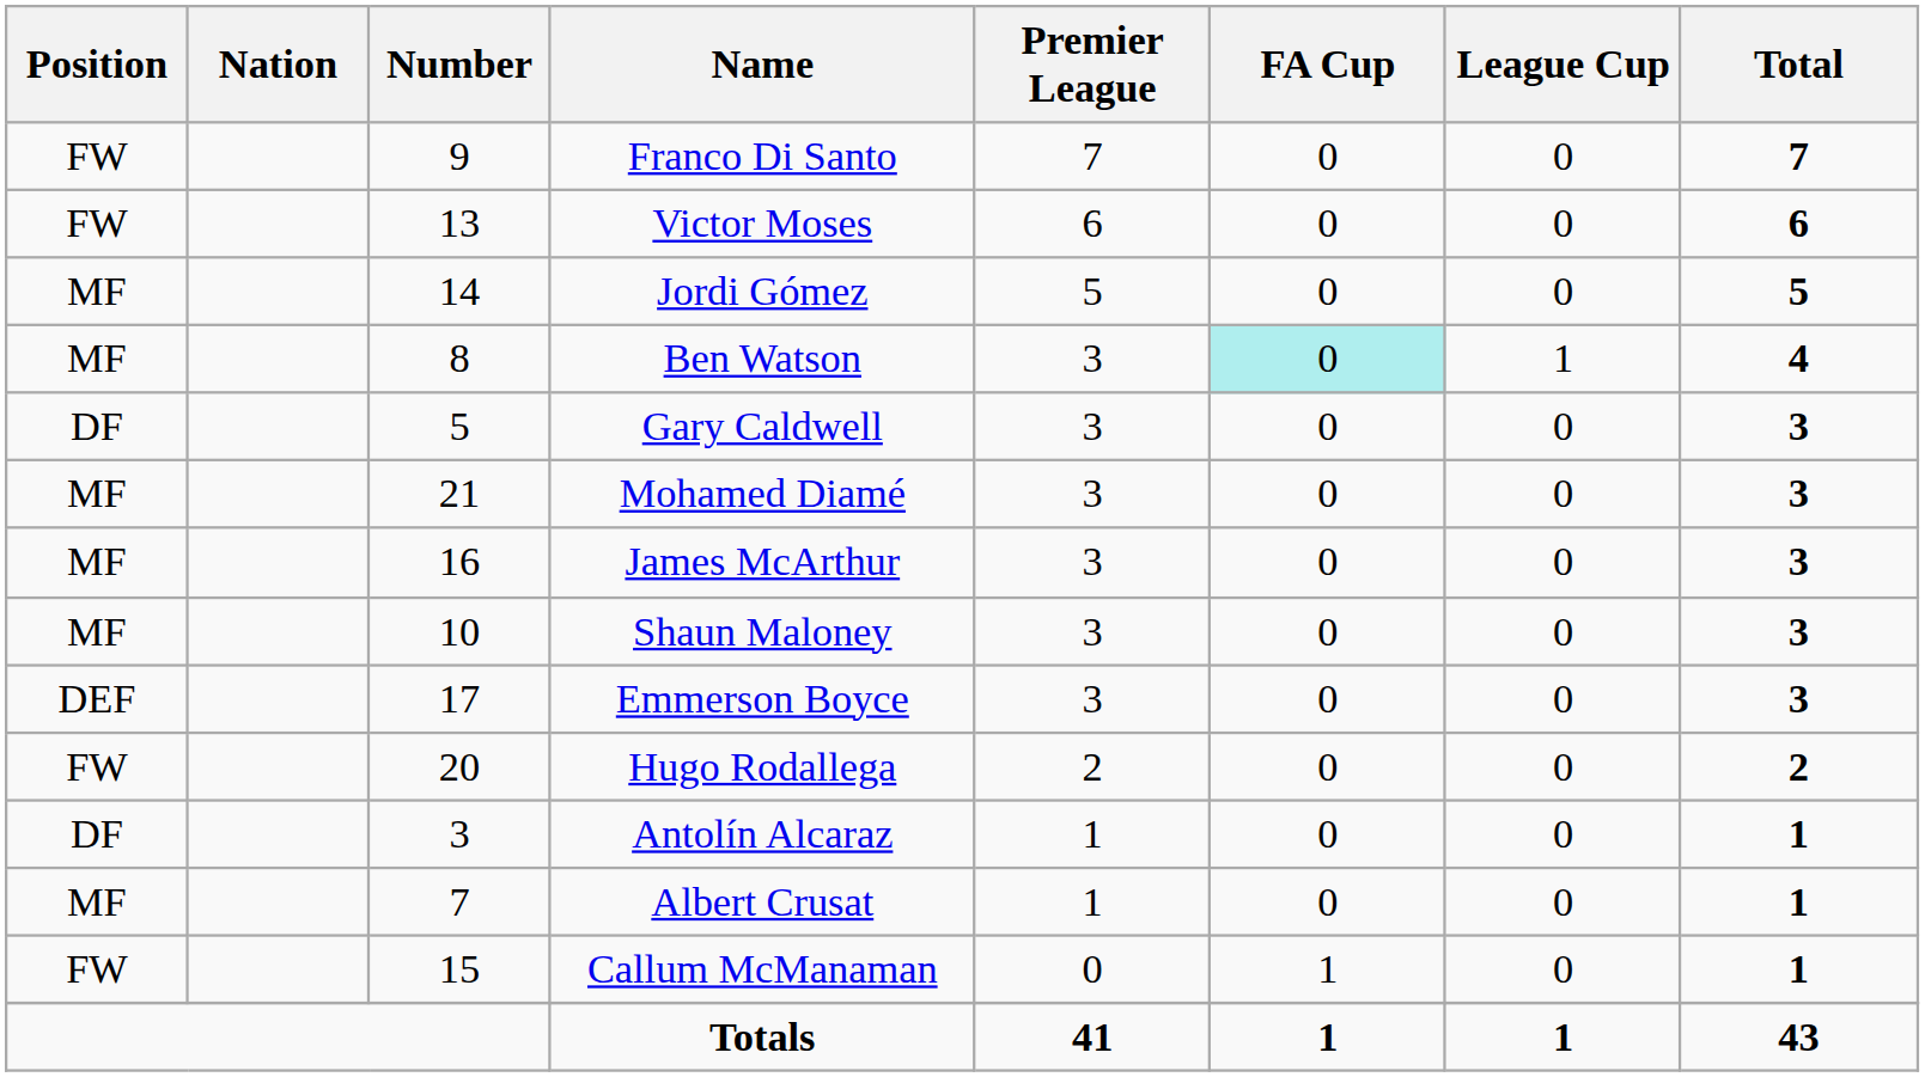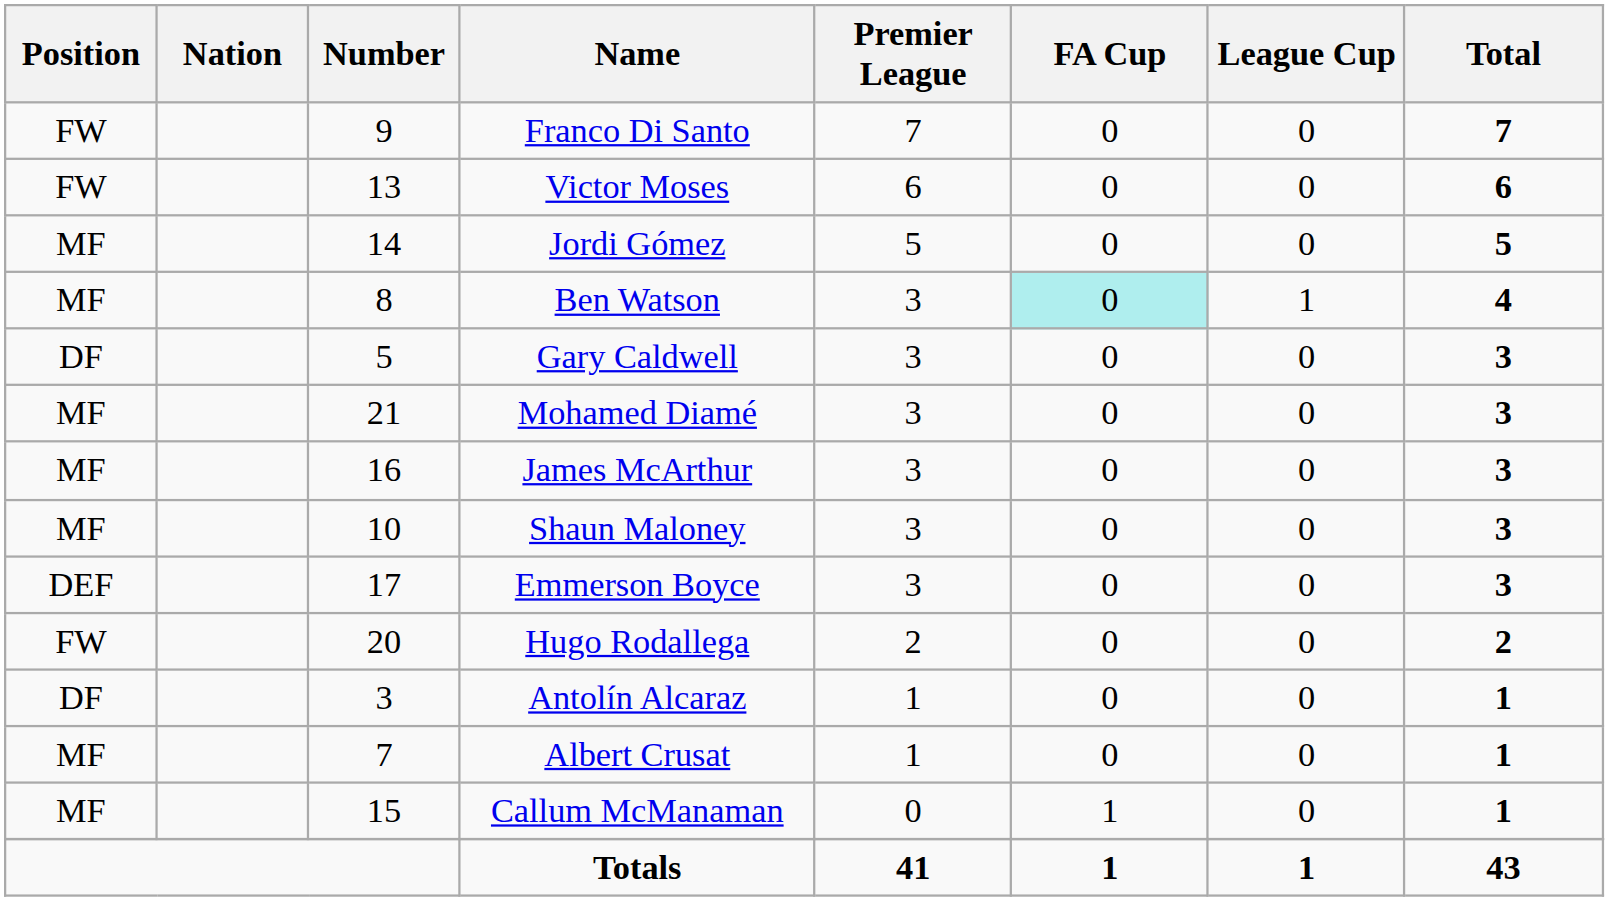 <table class="wikitable" style="font-size: 95%; text-align: center;">
 <tr>
 <th width=60>Position</th>
 <th width=60>Nation</th>
 <th width=60>Number</th>
 <th width=150>Name</th>
 <th width=80>Premier League</th>
 <th width=80>FA Cup</th>
 <th width=80>League Cup</th>
 <th width=80>Total</th>
 </tr>
 <tr>
 <td>FW</td>
 <td></td>
 <td>9</td>
 <td><a href='#'>Franco Di Santo</a></td>
 <td>7</td>
 <td>0</td>
 <td>0</td>
 <td><strong>7</strong></td>
 </tr>
 <tr>
 <td>FW</td>
 <td></td>
 <td>13</td>
 <td><a href='#'>Victor Moses</a></td>
 <td>6</td>
 <td>0</td>
 <td>0</td>
 <td><strong>6</strong></td>
 </tr>
 <tr>
 <td>MF</td>
 <td></td>
 <td>14</td>
 <td><a href='#'>Jordi Gómez</a></td>
 <td>5</td>
 <td>0</td>
 <td>0</td>
 <td><strong>5</strong></td>
 </tr>
 <tr>
 <td>MF</td>
 <td></td>
 <td>8</td>
 <td><a href='#'>Ben Watson</a></td>
 <td>3</td>
 <td style="background: paleturquoise;">0</td>
 <td>1</td>
 <td><strong>4</strong></td>
 </tr>
 <tr>
 <td>DF</td>
 <td></td>
 <td>5</td>
 <td><a href='#'>Gary Caldwell</a></td>
 <td>3</td>
 <td>0</td>
 <td>0</td>
 <td><strong>3</strong></td>
 </tr>
 <tr>
 <td>MF</td>
 <td></td>
 <td>21</td>
 <td><a href='#'>Mohamed Diamé</a></td>
 <td>3</td>
 <td>0</td>
 <td>0</td>
 <td><strong>3</strong></td>
 </tr>
 <tr>
 <td>MF</td>
 <td></td>
 <td>16</td>
 <td><a href='#'>James McArthur</a></td>
 <td>3</td>
 <td>0</td>
 <td>0</td>
 <td><strong>3</strong></td>
 </tr>
 <tr>
 <td>MF</td>
 <td></td>
 <td>10</td>
 <td><a href='#'>Shaun Maloney</a></td>
 <td>3</td>
 <td>0</td>
 <td>0</td>
 <td><strong>3</strong></td>
 </tr>
 <tr>
 <td>DEF</td>
 <td></td>
 <td>17</td>
 <td><a href='#'>Emmerson Boyce</a></td>
 <td>3</td>
 <td>0</td>
 <td>0</td>
 <td><strong>3</strong></td>
 </tr>
 <tr>
 <td>FW</td>
 <td></td>
 <td>20</td>
 <td><a href='#'>Hugo Rodallega</a></td>
 <td>2</td>
 <td>0</td>
 <td>0</td>
 <td><strong>2</strong></td>
 </tr>
 <tr>
 <td>DF</td>
 <td></td>
 <td>3</td>
 <td><a href='#'>Antolín Alcaraz</a></td>
 <td>1</td>
 <td>0</td>
 <td>0</td>
 <td><strong>1</strong></td>
 </tr>
 <tr>
 <td>MF</td>
 <td></td>
 <td>7</td>
 <td><a href='#'>Albert Crusat</a></td>
 <td>1</td>
 <td>0</td>
 <td>0</td>
 <td><strong>1</strong></td>
 </tr>
 <tr>
-<td>FW</td>
+<td>MF</td>
 <td></td>
 <td>15</td>
 <td><a href='#'>Callum McManaman</a></td>
 <td>0</td>
 <td>1</td>
 <td>0</td>
 <td><strong>1</strong></td>
 </tr>
 <tr>
 </tr>
 <tr ||-||-||>
 </tr>
 <tr>
 <td colspan="3"></td>
 <td><strong>Totals</strong></td>
 <td><strong>41</strong></td>
 <td><strong>1</strong></td>
 <td><strong>1</strong></td>
 <td><strong>43</strong></td>
 </tr>
 </table>
